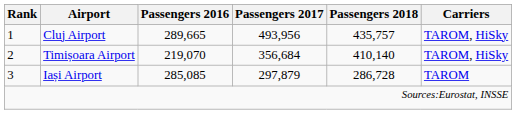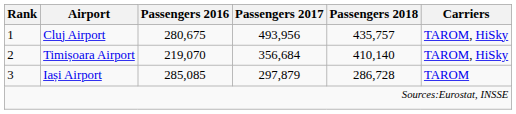 <table class="wikitable sortable" style="font-size: 100 %" width= align=>
 <tr style="background:lightgrey;">
 <th>Rank</th>
 <th>Airport</th>
 <th>Passengers 2016</th>
 <th>Passengers 2017</th>
 <th>Passengers 2018</th>
 <th>Carriers</th>
 </tr>
 <tr>
 <td>1</td>
 <td><a href='#'>Cluj Airport</a></td>
-<td style="text-align:center;">289,665</td>
+<td style="text-align:center;">280,675</td>
 <td style="text-align:center;">493,956</td>
 <td style="text-align:center;">435,757</td>
 <td><a href='#'>TAROM</a>, <a href='#'>HiSky</a></td>
 </tr>
 <tr>
 <td>2</td>
 <td><a href='#'>Timișoara Airport</a></td>
 <td style="text-align:center;">219,070</td>
 <td style="text-align:center;">356,684</td>
 <td style="text-align:center;">410,140</td>
 <td><a href='#'>TAROM</a>, <a href='#'>HiSky</a></td>
 </tr>
 <tr>
 <td>3</td>
 <td><a href='#'>Iași Airport</a></td>
 <td style="text-align:center;">285,085</td>
 <td style="text-align:center;">297,879</td>
 <td style="text-align:center;">286,728</td>
 <td><a href='#'>TAROM</a></td>
 </tr>
 <tr>
 <td colspan="9" style="text-align:right;"><sup><em>Sources:Eurostat, INSSE</em></sup></td>
 </tr>
 </table>
